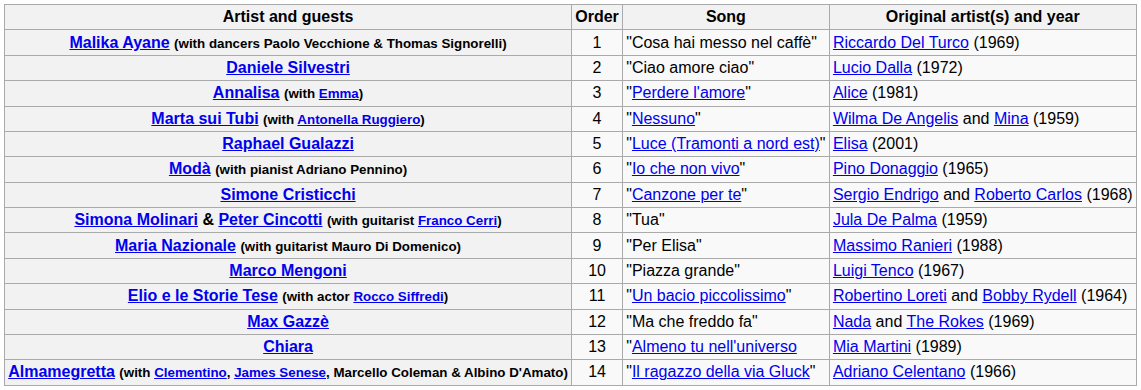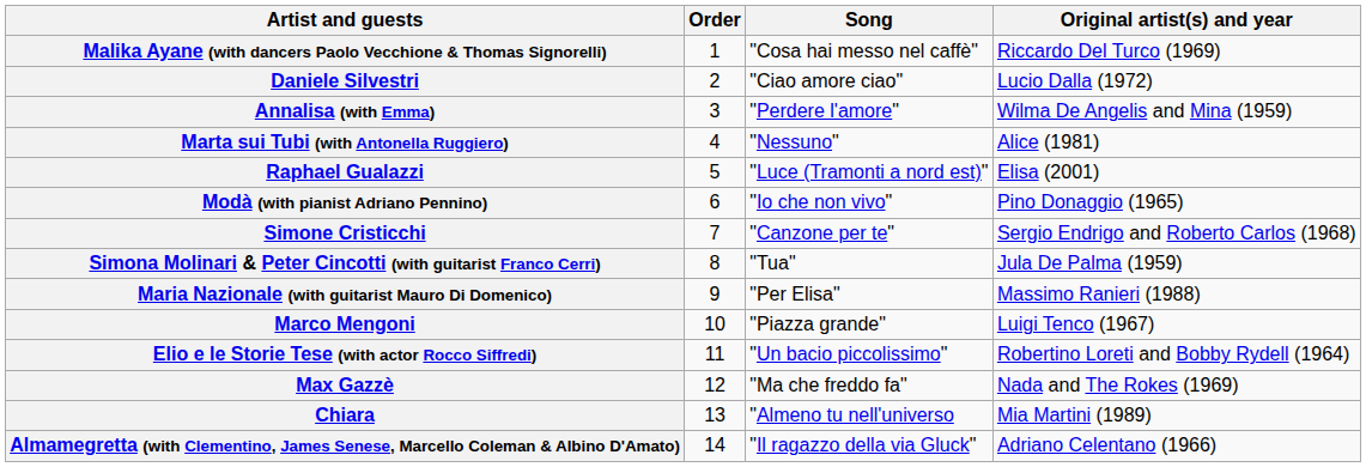 <table class="wikitable sortable plainrowheaders">
 <tr>
 </tr>
 <tr>
 <th>Artist and guests</th>
 <th>Order</th>
 <th>Song</th>
 <th>Original artist(s) and year</th>
 </tr>
 <tr>
 <th scope="row"><a href='#'>Malika Ayane</a> <small>(with dancers Paolo Vecchione & Thomas Signorelli)</small></th>
 <td style="text-align:center;">1</td>
 <td>"Cosa hai messo nel caffè"</td>
 <td><a href='#'>Riccardo Del Turco</a> (1969)</td>
 </tr>
 <tr>
 <th scope="row"><a href='#'>Daniele Silvestri</a></th>
 <td style="text-align:center;">2</td>
 <td>"Ciao amore ciao"</td>
 <td><a href='#'>Lucio Dalla</a> (1972)</td>
 </tr>
 <tr>
 <th scope="row"><a href='#'>Annalisa</a> <small>(with <a href='#'>Emma</a>)</small></th>
 <td style="text-align:center;">3</td>
 <td>"<a href='#'>Perdere l'amore</a>"</td>
-<td><a href='#'>Alice</a> (1981)</td>
+<td><a href='#'>Wilma De Angelis</a> and <a href='#'>Mina</a> (1959)</td>
 </tr>
 <tr>
 <th scope="row"><a href='#'>Marta sui Tubi</a> <small>(with <a href='#'>Antonella Ruggiero</a>)</small></th>
 <td style="text-align:center;">4</td>
 <td>"<a href='#'>Nessuno</a>"</td>
-<td><a href='#'>Wilma De Angelis</a> and <a href='#'>Mina</a> (1959)</td>
+<td><a href='#'>Alice</a> (1981)</td>
 </tr>
 <tr>
 <th scope="row"><a href='#'>Raphael Gualazzi</a></th>
 <td style="text-align:center;">5</td>
 <td>"<a href='#'>Luce (Tramonti a nord est)</a>"</td>
 <td><a href='#'>Elisa</a> (2001)</td>
 </tr>
 <tr>
 <th scope="row"><a href='#'>Modà</a> <small>(with pianist Adriano Pennino)</small></th>
 <td style="text-align:center;">6</td>
 <td>"<a href='#'>Io che non vivo</a>"</td>
 <td><a href='#'>Pino Donaggio</a> (1965)</td>
 </tr>
 <tr>
 <th scope="row"><a href='#'>Simone Cristicchi</a></th>
 <td style="text-align:center;">7</td>
 <td>"<a href='#'>Canzone per te</a>"</td>
 <td><a href='#'>Sergio Endrigo</a> and <a href='#'>Roberto Carlos</a> (1968)</td>
 </tr>
 <tr>
 <th scope="row"><a href='#'>Simona Molinari</a> & <a href='#'>Peter Cincotti</a> <small>(with guitarist <a href='#'>Franco Cerri</a>)</small></th>
 <td style="text-align:center;">8</td>
 <td>"Tua"</td>
 <td><a href='#'>Jula De Palma</a> (1959)</td>
 </tr>
 <tr>
 <th scope="row"><a href='#'>Maria Nazionale</a> <small>(with guitarist Mauro Di Domenico)</small></th>
 <td style="text-align:center;">9</td>
 <td>"Per Elisa"</td>
 <td><a href='#'>Massimo Ranieri</a> (1988)</td>
 </tr>
 <tr>
 <th scope="row"><a href='#'>Marco Mengoni</a></th>
 <td style="text-align:center;">10</td>
 <td>"Piazza grande"</td>
 <td><a href='#'>Luigi Tenco</a> (1967)</td>
 </tr>
 <tr>
 <th scope="row"><a href='#'>Elio e le Storie Tese</a> <small>(with actor <a href='#'>Rocco Siffredi</a>)</small></th>
 <td style="text-align:center;">11</td>
 <td>"<a href='#'>Un bacio piccolissimo</a>"</td>
 <td><a href='#'>Robertino Loreti</a> and <a href='#'>Bobby Rydell</a> (1964)</td>
 </tr>
 <tr>
 <th scope="row"><a href='#'>Max Gazzè</a></th>
 <td style="text-align:center;">12</td>
 <td>"Ma che freddo fa"</td>
 <td><a href='#'>Nada</a> and <a href='#'>The Rokes</a> (1969)</td>
 </tr>
 <tr>
 <th scope="row"><a href='#'>Chiara</a></th>
 <td style="text-align:center;">13</td>
 <td>"<a href='#'>Almeno tu nell'universo</a></td>
 <td><a href='#'>Mia Martini</a> (1989)</td>
 </tr>
 <tr>
 <th scope="row"><a href='#'>Almamegretta</a> <small>(with <a href='#'>Clementino</a>, <a href='#'>James Senese</a>, Marcello Coleman & Albino D'Amato)</small></th>
 <td style="text-align:center;">14</td>
 <td>"<a href='#'>Il ragazzo della via Gluck</a>"</td>
 <td><a href='#'>Adriano Celentano</a> (1966)</td>
 </tr>
 <tr>
 </tr>
 </table>
